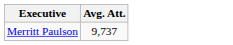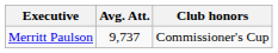 <table class=wikitable>
 <tr>
 <th>Executive</th>
 <th>Avg. Att.</th>
+<th>Club honors</th>
 </tr>
 <tr>
 <td> <a href='#'>Merritt Paulson</a></td>
 <td align=center>9,737</td>
+<td align=center>Commissioner's Cup</td>
 </tr>
 </table>
